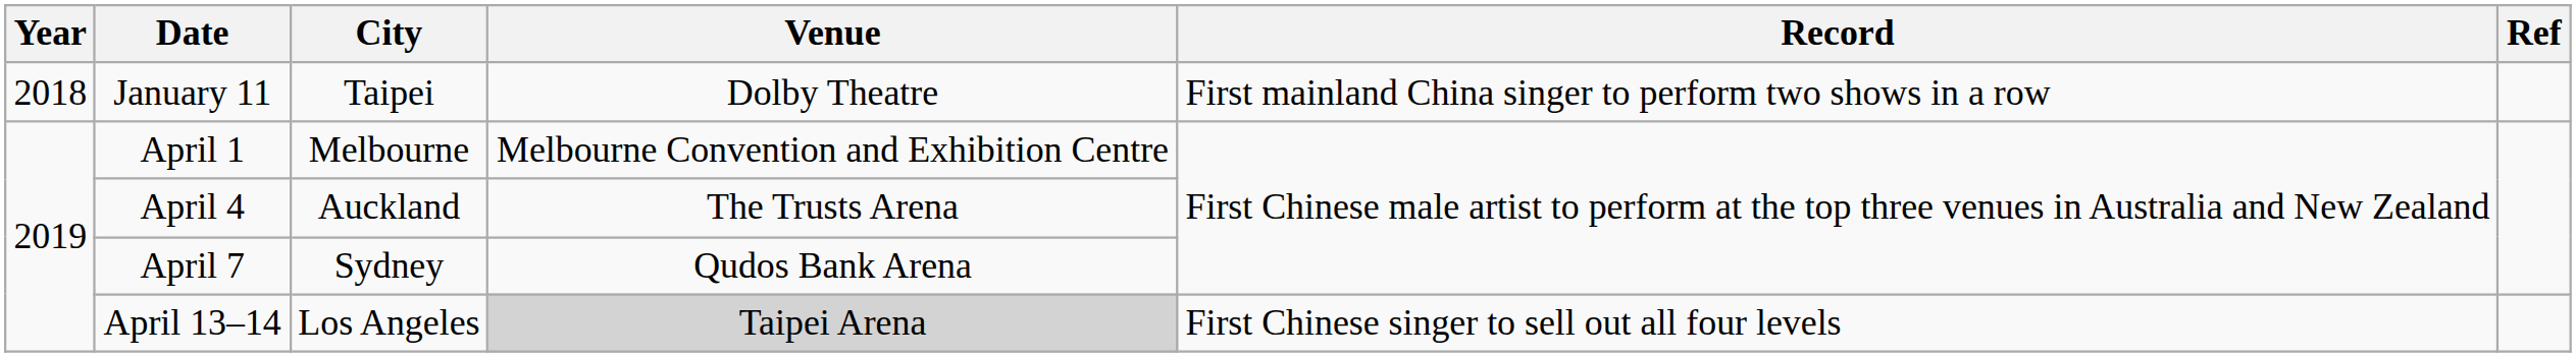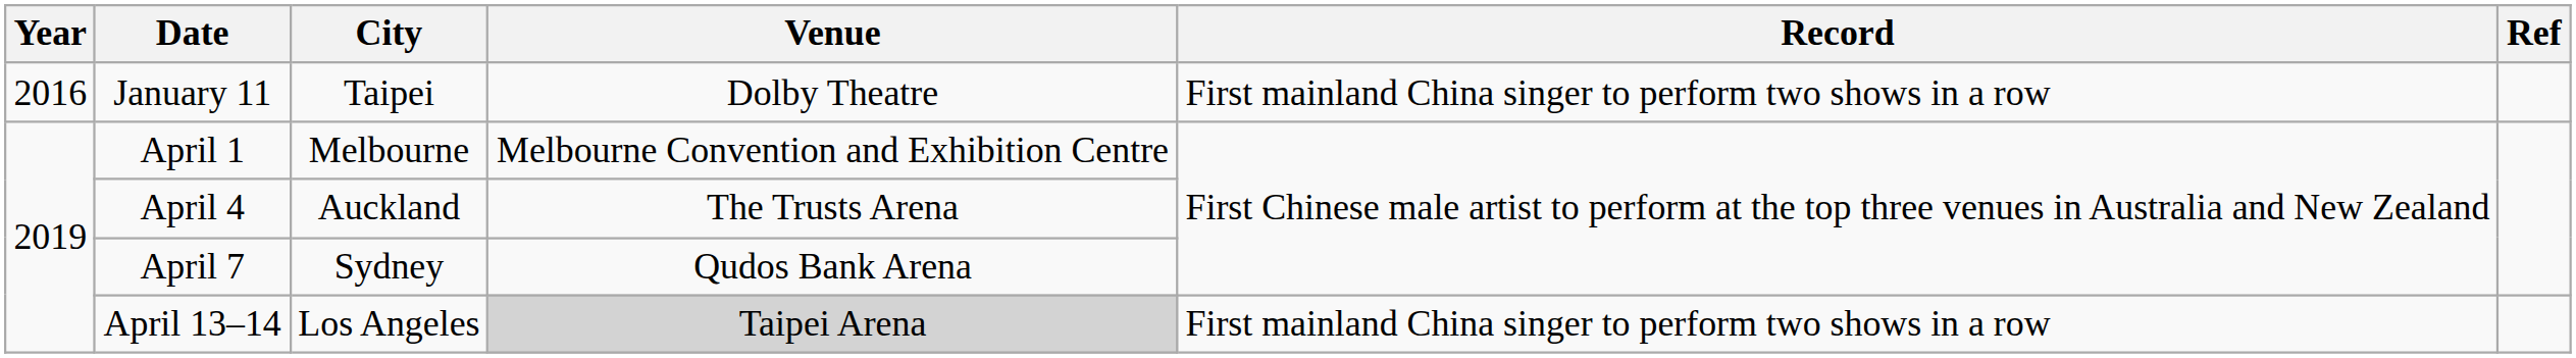 <table class="wikitable" style="text-align:center">
 <tr>
 <th>Year</th>
 <th>Date</th>
 <th>City</th>
 <th>Venue</th>
 <th>Record</th>
 <th>Ref</th>
 </tr>
 <tr>
-<td>2018</td>
+<td>2016</td>
 <td>January 11</td>
 <td>Taipei</td>
 <td>Dolby Theatre</td>
 <td style="text-align:left;">First mainland China singer to perform two shows in a row</td>
 <td></td>
 </tr>
 <tr>
 <td rowspan="4">2019</td>
 <td>April 1</td>
 <td>Melbourne</td>
 <td>Melbourne Convention and Exhibition Centre</td>
 <td rowspan="3" style="text-align:left;">First Chinese male artist to perform at the top three venues in Australia and New Zealand</td>
 <td rowspan="3"></td>
 </tr>
 <tr>
 <td>April 4</td>
 <td>Auckland</td>
 <td>The Trusts Arena</td>
 </tr>
 <tr>
 <td>April 7</td>
 <td>Sydney</td>
 <td>Qudos Bank Arena</td>
 </tr>
 <tr>
 <td>April 13–14</td>
 <td>Los Angeles</td>
 <td style="background: lightgrey;">Taipei Arena</td>
-<td style="text-align:left;">First Chinese singer to sell out all four levels</td>
+<td style="text-align:left;">First mainland China singer to perform two shows in a row</td>
 <td></td>
 </tr>
 </table>
